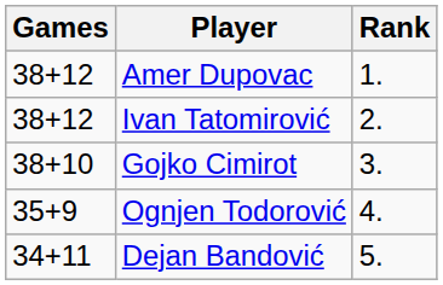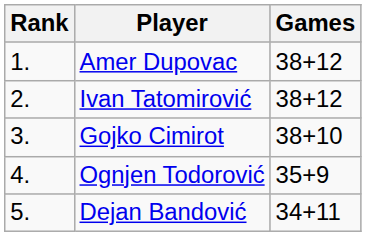 <table class="wikitable">
 <tr>
+<th>Rank</th>
+<th>Player</th>
 <th>Games</th>
-<th>Player</th>
-<th>Rank</th>
 </tr>
 <tr>
+<td>1.</td>
+<td> <a href='#'>Amer Dupovac</a></td>
 <td>38+12</td>
-<td> <a href='#'>Amer Dupovac</a></td>
-<td>1.</td>
 </tr>
 <tr>
+<td>2.</td>
+<td> <a href='#'>Ivan Tatomirović</a></td>
 <td>38+12</td>
-<td> <a href='#'>Ivan Tatomirović</a></td>
-<td>2.</td>
 </tr>
 <tr>
+<td>3.</td>
+<td> <a href='#'>Gojko Cimirot</a></td>
 <td>38+10</td>
-<td> <a href='#'>Gojko Cimirot</a></td>
-<td>3.</td>
 </tr>
 <tr>
+<td>4.</td>
+<td> <a href='#'>Ognjen Todorović</a></td>
 <td>35+9</td>
-<td> <a href='#'>Ognjen Todorović</a></td>
-<td>4.</td>
 </tr>
 <tr>
+<td>5.</td>
+<td> <a href='#'>Dejan Bandović</a></td>
 <td>34+11</td>
-<td> <a href='#'>Dejan Bandović</a></td>
-<td>5.</td>
 </tr>
 </table>
